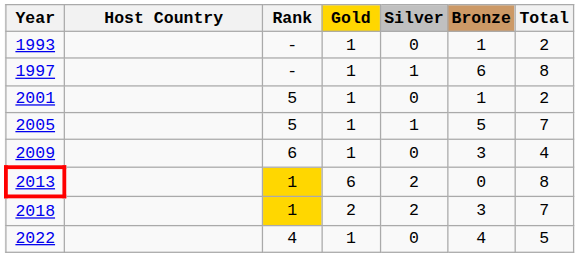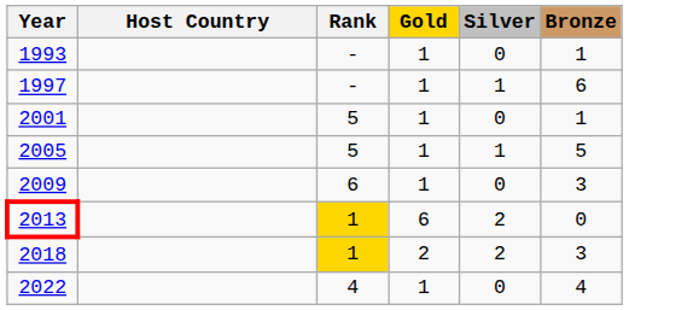 <table class="wikitable">
 <tr>
 <th width=40>Year</th>
 <th width=150>Host Country</th>
 <th width=40>Rank</th>
 <td width=40 bgcolor=gold align="center"><strong>Gold</strong></td>
 <td width=40 bgcolor=silver align="center"><strong>Silver</strong></td>
 <td width=4 bgcolor=#cc9966 align="center"><strong>Bronze</strong></td>
-<th width=40>Total</th>
 </tr>
 <tr align="center">
 <td><a href='#'>1993</a></td>
 <td align="left"></td>
 <td>-</td>
 <td>1</td>
 <td>0</td>
 <td>1</td>
-<td>2</td>
 </tr>
 <tr align="center">
 <td><a href='#'>1997</a></td>
 <td align="left"></td>
 <td>-</td>
 <td>1</td>
 <td>1</td>
 <td>6</td>
-<td>8</td>
 </tr>
 <tr align="center">
 <td><a href='#'>2001</a></td>
 <td align="left"></td>
 <td>5</td>
 <td>1</td>
 <td>0</td>
 <td>1</td>
-<td>2</td>
 </tr>
 <tr align="center">
 <td><a href='#'>2005</a></td>
 <td align="left"></td>
 <td>5</td>
 <td>1</td>
 <td>1</td>
 <td>5</td>
-<td>7</td>
 </tr>
 <tr align="center">
 <td><a href='#'>2009</a></td>
 <td align="left"></td>
 <td>6</td>
 <td>1</td>
 <td>0</td>
 <td>3</td>
-<td>4</td>
 </tr>
 <tr align="center">
 <td style="border: 3px solid red"><a href='#'>2013</a></td>
 <td align="left"></td>
 <td bgcolor=gold>1</td>
 <td>6</td>
 <td>2</td>
 <td>0</td>
-<td>8</td>
 </tr>
 <tr align="center">
 <td><a href='#'>2018</a></td>
 <td align="left"></td>
 <td bgcolor=gold>1</td>
 <td>2</td>
 <td>2</td>
 <td>3</td>
-<td>7</td>
 </tr>
 <tr align="center">
 <td><a href='#'>2022</a></td>
 <td align="left"></td>
 <td>4</td>
 <td>1</td>
 <td>0</td>
 <td>4</td>
-<td>5</td>
 </tr>
 </table>
